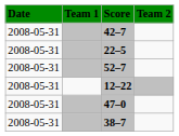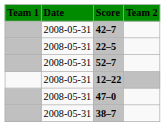 <table class="wikitable" style="margin:0.5em auto; font-size:95%">
 <tr bgcolor="#008B00">
+<td><strong>Team 1</strong></td>
 <td><strong>Date</strong></td>
-<td><strong>Team 1</strong></td>
 <td><strong>Score</strong></td>
 <td><strong>Team 2</strong></td>
 </tr>
 <tr>
+<td bgcolor="silver"><strong></strong></td>
 <td>2008-05-31</td>
-<td bgcolor="silver"><strong></strong></td>
 <td bgcolor="silver"><strong>42–7</strong></td>
 <td></td>
 </tr>
 <tr>
+<td bgcolor="silver"><strong></strong></td>
 <td>2008-05-31</td>
-<td bgcolor="silver"><strong></strong></td>
 <td bgcolor="silver"><strong>22–5</strong></td>
 <td></td>
 </tr>
 <tr>
+<td bgcolor="silver"><strong></strong></td>
 <td>2008-05-31</td>
-<td bgcolor="silver"><strong></strong></td>
 <td bgcolor="silver"><strong>52–7</strong></td>
 <td></td>
 </tr>
 <tr>
+<td></td>
 <td>2008-05-31</td>
-<td></td>
 <td bgcolor="silver"><strong>12–22</strong></td>
 <td bgcolor="silver"><strong></strong></td>
 </tr>
 <tr>
+<td bgcolor="silver"><strong></strong></td>
 <td>2008-05-31</td>
-<td bgcolor="silver"><strong></strong></td>
 <td bgcolor="silver"><strong>47–0</strong></td>
 <td></td>
 </tr>
 <tr>
+<td bgcolor="silver"><strong></strong></td>
 <td>2008-05-31</td>
-<td bgcolor="silver"><strong></strong></td>
 <td bgcolor="silver"><strong>38–7</strong></td>
 <td></td>
 </tr>
 </table>
